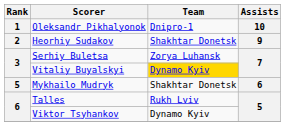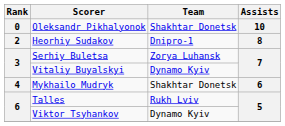 <table class="wikitable">
 <tr>
 <th>Rank</th>
 <th>Scorer</th>
 <th>Team</th>
 <th>Assists</th>
 </tr>
 <tr>
-<th align=center rowspan=1>1</th>
+<th align=center rowspan=1>0</th>
 <td> <a href='#'>Oleksandr Pikhalyonok</a></td>
-<td><a href='#'>Dnipro-1</a></td>
+<td><a href='#'>Shakhtar Donetsk</a></td>
 <th align=center rowspan=1>10</th>
 </tr>
 <tr>
 <th align=center rowspan=1>2</th>
 <td> <a href='#'>Heorhiy Sudakov</a></td>
-<td><a href='#'>Shakhtar Donetsk</a></td>
-<th align=center rowspan=1>9</th>
+<td><a href='#'>Dnipro-1</a></td>
+<th align=center rowspan=1>8</th>
 </tr>
 <tr>
 <th align=center rowspan=2>3</th>
 <td> <a href='#'>Serhiy Buletsa</a></td>
 <td><a href='#'>Zorya Luhansk</a></td>
 <th align=center rowspan=2>7</th>
 </tr>
 <tr>
 <td> <a href='#'>Vitaliy Buyalskyi</a></td>
-<td style="background: gold;"><a href='#'>Dynamo Kyiv</a></td>
+<td><a href='#'>Dynamo Kyiv</a></td>
 </tr>
 <tr>
-<th align=center rowspan=1>5</th>
+<th align=center rowspan=1>4</th>
 <td> <a href='#'>Mykhailo Mudryk</a></td>
 <td>Shakhtar Donetsk</td>
 <th align=center rowspan=1>6</th>
 </tr>
 <tr>
 <th align=center rowspan=2>6</th>
 <td> <a href='#'>Talles</a></td>
 <td><a href='#'>Rukh Lviv</a></td>
 <th align=center rowspan=2>5</th>
 </tr>
 <tr>
 <td> <a href='#'>Viktor Tsyhankov</a></td>
 <td>Dynamo Kyiv</td>
 </tr>
 <tr>
 </tr>
 </table>
